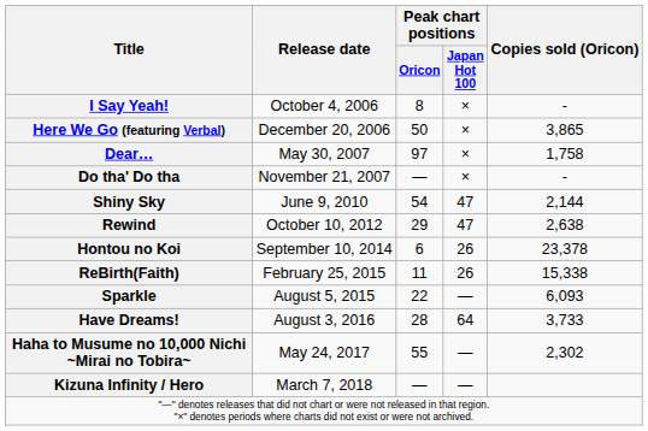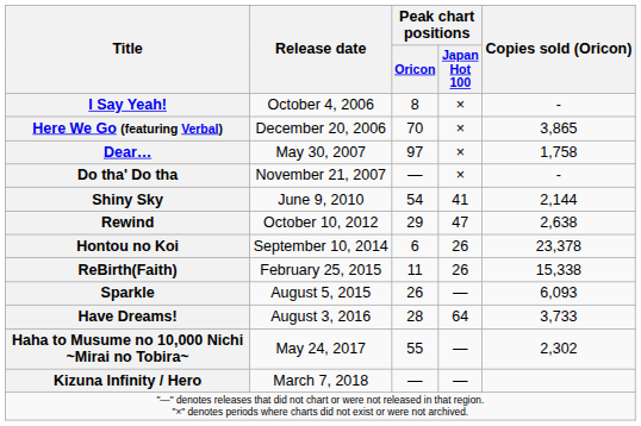 <table class="wikitable plainrowheaders" style="text-align:center;">
 <tr>
 <th scope="col" rowspan="2" style="width:16em;">Title</th>
 <th scope="col" rowspan="2">Release date</th>
 <th scope="col" colspan="2">Peak chart positions</th>
 <th scope="col" rowspan="2">Copies sold (Oricon)</th>
 </tr>
 <tr>
 <th style="width:3em;font-size:85%"><a href='#'>Oricon</a></th>
 <th style="width:3em;font-size:85%"><a href='#'>Japan Hot 100</a></th>
 </tr>
 <tr>
 <th scope="row"><strong><a href='#'>I Say Yeah!</a></strong></th>
 <td>October 4, 2006</td>
 <td>8</td>
 <td>×</td>
 <td>-</td>
 </tr>
 <tr>
 <th scope="row"><strong><a href='#'>Here We Go</a> </strong><small>(featuring <a href='#'>Verbal</a>)</small></th>
 <td>December 20, 2006</td>
-<td>50</td>
+<td>70</td>
 <td>×</td>
 <td>3,865</td>
 </tr>
 <tr>
 <th scope="row"><strong><a href='#'>Dear…</a></strong></th>
 <td>May 30, 2007</td>
 <td>97</td>
 <td>×</td>
 <td>1,758</td>
 </tr>
 <tr>
 <th scope="row"><strong>Do tha' Do tha</strong></th>
 <td>November 21, 2007</td>
 <td>—</td>
 <td>×</td>
 <td>-</td>
 </tr>
 <tr>
 <th scope="row"><strong>Shiny Sky</strong></th>
 <td>June 9, 2010</td>
 <td>54</td>
-<td>47</td>
+<td>41</td>
 <td>2,144</td>
 </tr>
 <tr>
 <th scope="row"><strong>Rewind</strong></th>
 <td>October 10, 2012</td>
 <td>29</td>
 <td>47</td>
 <td>2,638</td>
 </tr>
 <tr>
 <th scope="row"><strong>Hontou no Koi</strong></th>
 <td>September 10, 2014</td>
 <td>6</td>
 <td>26</td>
 <td>23,378</td>
 </tr>
 <tr>
 <th scope="row"><strong>ReBirth(Faith)</strong></th>
 <td>February 25, 2015</td>
 <td>11</td>
 <td>26</td>
 <td>15,338</td>
 </tr>
 <tr>
 <th scope="row"><strong>Sparkle</strong></th>
 <td>August 5, 2015</td>
-<td>22</td>
+<td>26</td>
 <td>—</td>
 <td>6,093</td>
 </tr>
 <tr>
 <th scope="row"><strong>Have Dreams!</strong></th>
 <td>August 3, 2016</td>
 <td>28</td>
 <td>64</td>
 <td>3,733</td>
 </tr>
 <tr>
 <th scope="row"><strong>Haha to Musume no 10,000 Nichi ~Mirai no Tobira~</strong></th>
 <td>May 24, 2017</td>
 <td>55</td>
 <td>—</td>
 <td>2,302</td>
 </tr>
 <tr>
 <th scope="row"><strong>Kizuna Infinity / Hero</strong></th>
 <td>March 7, 2018</td>
 <td>—</td>
 <td>—</td>
 <td></td>
 </tr>
 <tr>
 <td align="center" colspan="12" style="font-size:8pt">"—" denotes releases that did not chart or were not released in that region.<br>"×" denotes periods where charts did not exist or were not archived.</td>
 </tr>
 </table>
